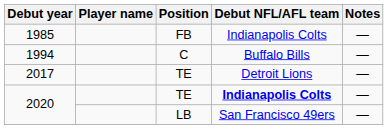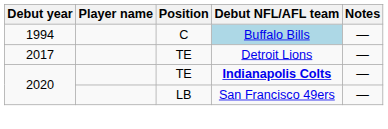 <table class="wikitable sortable" style="text-align: center;">
 <tr>
 <th>Debut year</th>
 <th>Player name</th>
 <th>Position</th>
 <th>Debut NFL/AFL team</th>
 <th>Notes</th>
 </tr>
 <tr>
-<td align="center">1985</td>
-<td align="center"></td>
-<td align="center">FB</td>
-<td align="center"><a href='#'>Indianapolis Colts</a></td>
-<td align="center">—</td>
-</tr>
-<tr>
 <td align="center">1994</td>
 <td align="center"></td>
 <td align="center">C</td>
-<td align="center"><a href='#'>Buffalo Bills</a></td>
+<td align="center" style="background: lightblue;"><a href='#'>Buffalo Bills</a></td>
 <td align="center">—</td>
 </tr>
 <tr>
 <td align="center">2017</td>
 <td align="center"></td>
 <td align="center">TE</td>
 <td align="center"><a href='#'>Detroit Lions</a></td>
 <td align="center">—</td>
 </tr>
 <tr>
 <td rowspan="2">2020</td>
 <td align="center"></td>
 <td align="center">TE</td>
 <td align="center"><strong><a href='#'>Indianapolis Colts</a></strong></td>
 <td align="center">—</td>
 </tr>
 <tr>
 <td align="center"></td>
 <td align="center">LB</td>
 <td align="center"><a href='#'>San Francisco 49ers</a></td>
 <td align="center">—</td>
 </tr>
 </table>
